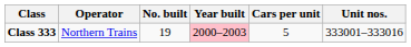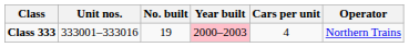 <table class="wikitable">
 <tr>
 <th>Class</th>
-<th>Operator</th>
+<th>Unit nos.</th>
 <th>No. built</th>
 <th>Year built</th>
 <th>Cars per unit</th>
-<th>Unit nos.</th>
+<th>Operator</th>
 </tr>
 <tr>
 <td><strong>Class 333</strong></td>
-<td><a href='#'>Northern Trains</a></td>
+<td>333001–333016</td>
 <td align=center>19</td>
 <td align=center style="background: pink;">2000–2003</td>
-<td align=center>5</td>
-<td>333001–333016</td>
+<td align=center>4</td>
+<td><a href='#'>Northern Trains</a></td>
 </tr>
 </table>
